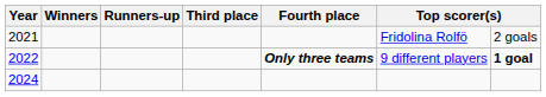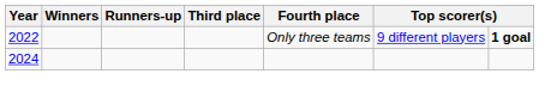 <table class="sortable plainrowheaders wikitable">
 <tr>
 <th scope="col">Year</th>
 <th scope="col">Winners</th>
 <th scope="col">Runners-up</th>
 <th scope="col">Third place</th>
 <th scope="col">Fourth place</th>
 <th colspan=2>Top scorer(s)</th>
 </tr>
 <tr>
-<td align="center">2021</td>
-<td></td>
-<td></td>
-<td></td>
-<td></td>
-<td> <a href='#'>Fridolina Rolfö</a></td>
-<td>2 goals</td>
-</tr>
-<tr>
 <td align="center"><a href='#'>2022</a></td>
 <td></td>
 <td></td>
 <td></td>
-<td><strong><em>Only three teams</em></strong></td>
+<td><em>Only three teams</em></td>
 <td><a href='#'>9 different players</a></td>
 <td><strong>1 goal</strong></td>
 </tr>
 <tr>
 <td align="center"><a href='#'>2024</a></td>
 <td></td>
 <td></td>
 <td></td>
 <td></td>
 <td></td>
 <td></td>
 </tr>
 </table>
